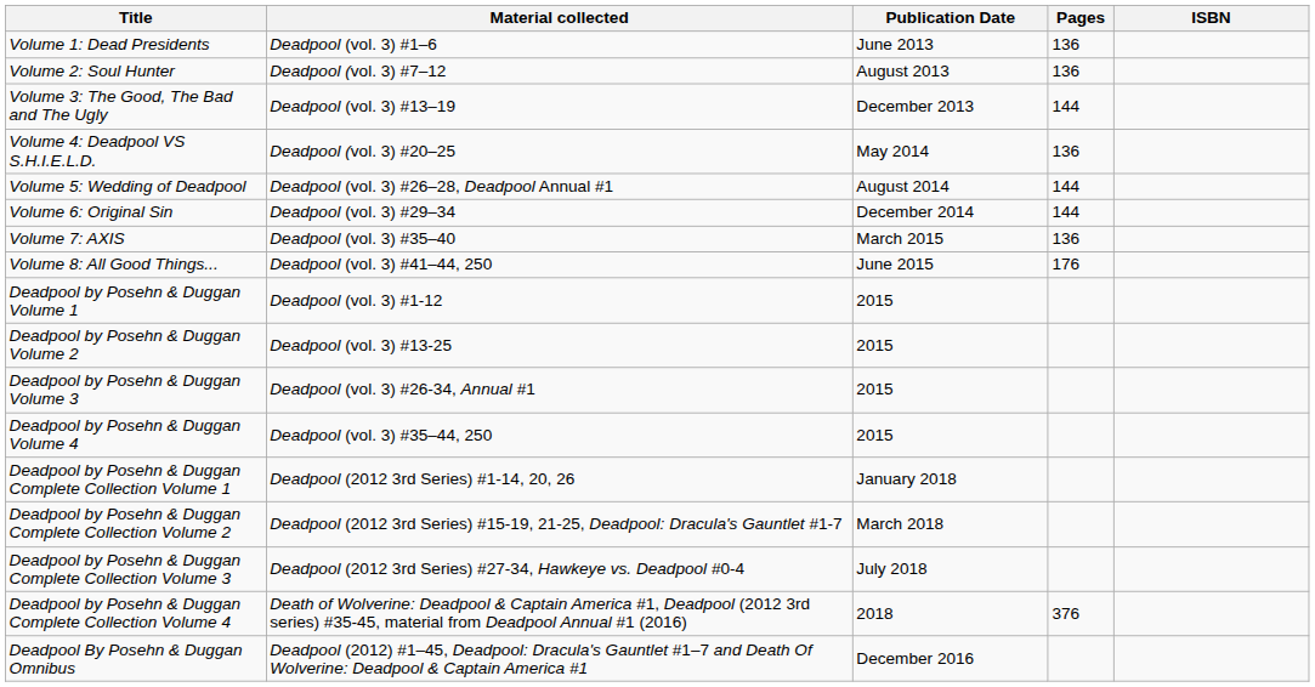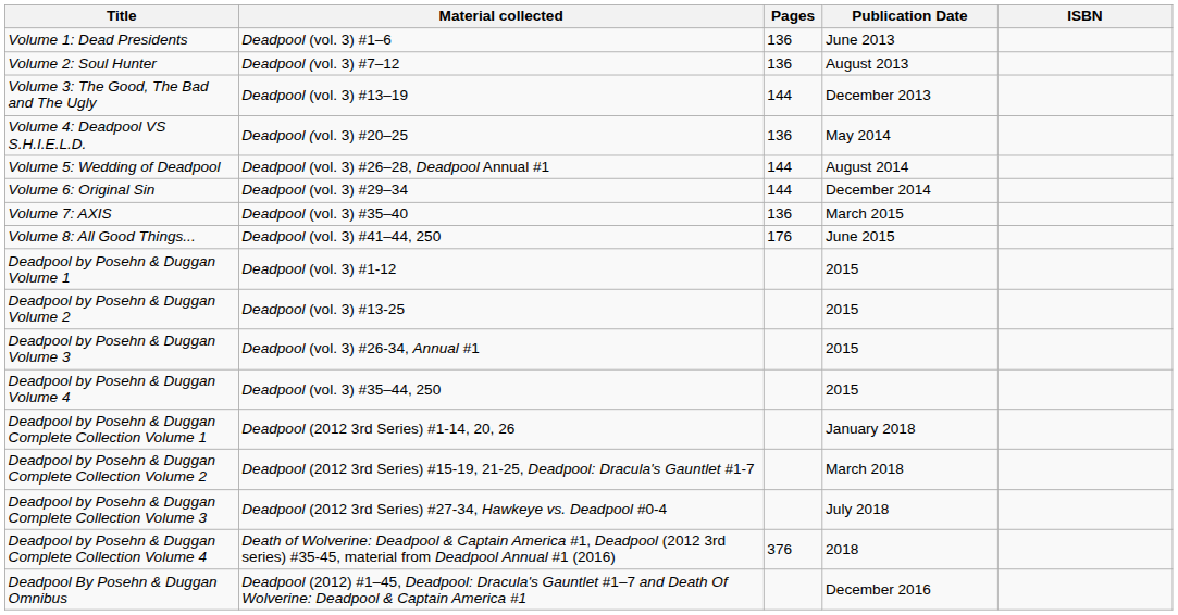 <table class="wikitable" style="text-align:left;" width="100%">
 <tr>
 <th width="20%">Title</th>
 <th width=45%>Material collected</th>
+<th width=5%>Pages</th>
 <th width="15%">Publication Date</th>
-<th width=5%>Pages</th>
 <th width="15%">ISBN</th>
 </tr>
 <tr>
 <td><em>Volume 1: Dead Presidents</em></td>
 <td><em>Deadpool</em> (vol. 3) #1–6</td>
+<td>136</td>
 <td>June 2013</td>
-<td>136</td>
 <td></td>
 </tr>
 <tr>
 <td><em>Volume 2: Soul Hunter</em></td>
 <td><em>Deadpool (</em>vol. 3) #7–12</td>
+<td>136</td>
 <td>August 2013</td>
-<td>136</td>
 <td></td>
 </tr>
 <tr>
 <td><em>Volume 3: The Good, The Bad and The Ugly</em></td>
 <td><em>Deadpool</em> (vol. 3) #13–19</td>
+<td>144</td>
 <td>December 2013</td>
-<td>144</td>
 <td></td>
 </tr>
 <tr>
 <td><em>Volume 4: Deadpool VS S.H.I.E.L.D.</em></td>
 <td><em>Deadpool (</em>vol. 3) #20–25</td>
+<td>136</td>
 <td>May 2014</td>
-<td>136</td>
 <td></td>
 </tr>
 <tr>
 <td><em>Volume 5: Wedding of Deadpool</em></td>
 <td><em>Deadpool</em> (vol. 3) #26–28, <em>Deadpool</em> Annual #1</td>
+<td>144</td>
 <td>August 2014</td>
-<td>144</td>
 <td></td>
 </tr>
 <tr>
 <td><em>Volume 6: Original Sin</em></td>
 <td><em>Deadpool</em> (vol. 3) #29–34</td>
+<td>144</td>
 <td>December 2014</td>
-<td>144</td>
 <td></td>
 </tr>
 <tr>
 <td><em>Volume 7: AXIS</em></td>
 <td><em>Deadpool</em> (vol. 3) #35–40</td>
+<td>136</td>
 <td>March 2015</td>
-<td>136</td>
 <td></td>
 </tr>
 <tr>
 <td><em>Volume 8: All Good Things...</em></td>
 <td><em>Deadpool</em> (vol. 3) #41–44, 250</td>
+<td>176</td>
 <td>June 2015</td>
-<td>176</td>
 <td></td>
 </tr>
 <tr>
 <td><em>Deadpool by Posehn & Duggan Volume 1</em></td>
 <td><em>Deadpool</em> (vol. 3) #1-12</td>
+<td></td>
 <td>2015</td>
-<td></td>
 <td></td>
 </tr>
 <tr>
 <td><em>Deadpool by Posehn & Duggan Volume 2</em></td>
 <td><em>Deadpool</em> (vol. 3) #13-25</td>
+<td></td>
 <td>2015</td>
-<td></td>
 <td></td>
 </tr>
 <tr>
 <td><em>Deadpool by Posehn & Duggan Volume 3</em></td>
 <td><em>Deadpool</em> (vol. 3) #26-34, <em>Annual</em> #1</td>
+<td></td>
 <td>2015</td>
-<td></td>
 <td></td>
 </tr>
 <tr>
 <td><em>Deadpool by Posehn & Duggan Volume 4</em></td>
 <td><em>Deadpool</em> (vol. 3) #35–44, 250</td>
+<td></td>
 <td>2015</td>
-<td></td>
 <td></td>
 </tr>
 <tr>
 <td><em>Deadpool by Posehn & Duggan Complete Collection Volume 1</em></td>
 <td><em>Deadpool</em> (2012 3rd Series) #1-14, 20, 26</td>
+<td></td>
 <td>January 2018</td>
-<td></td>
 <td></td>
 </tr>
 <tr>
 <td><em>Deadpool by Posehn & Duggan Complete Collection Volume 2</em></td>
 <td><em>Deadpool</em> (2012 3rd Series) #15-19, 21-25, <em>Deadpool: Dracula's Gauntlet</em> #1-7</td>
+<td></td>
 <td>March 2018</td>
-<td></td>
 <td></td>
 </tr>
 <tr>
 <td><em>Deadpool by Posehn & Duggan Complete Collection Volume 3</em></td>
 <td><em>Deadpool</em> (2012 3rd Series) #27-34, <em>Hawkeye vs. Deadpool</em> #0-4</td>
+<td></td>
 <td>July 2018</td>
-<td></td>
 <td></td>
 </tr>
 <tr>
 <td><em>Deadpool by Posehn & Duggan Complete Collection Volume 4</em></td>
 <td><em>Death of Wolverine: Deadpool & Captain America</em> #1, <em>Deadpool</em> (2012 3rd series) #35-45, material from <em>Deadpool Annual</em> #1 (2016)</td>
+<td>376</td>
 <td>2018</td>
-<td>376</td>
 <td></td>
 </tr>
 <tr>
 <td><em>Deadpool By Posehn & Duggan Omnibus</em></td>
 <td><em>Deadpool</em> (2012) #1–45, <em>Deadpool: Dracula's Gauntlet</em> #1–7 <em>and Death Of Wolverine: Deadpool & Captain America #1</em></td>
+<td></td>
 <td>December 2016</td>
-<td></td>
 <td></td>
 </tr>
 </table>
